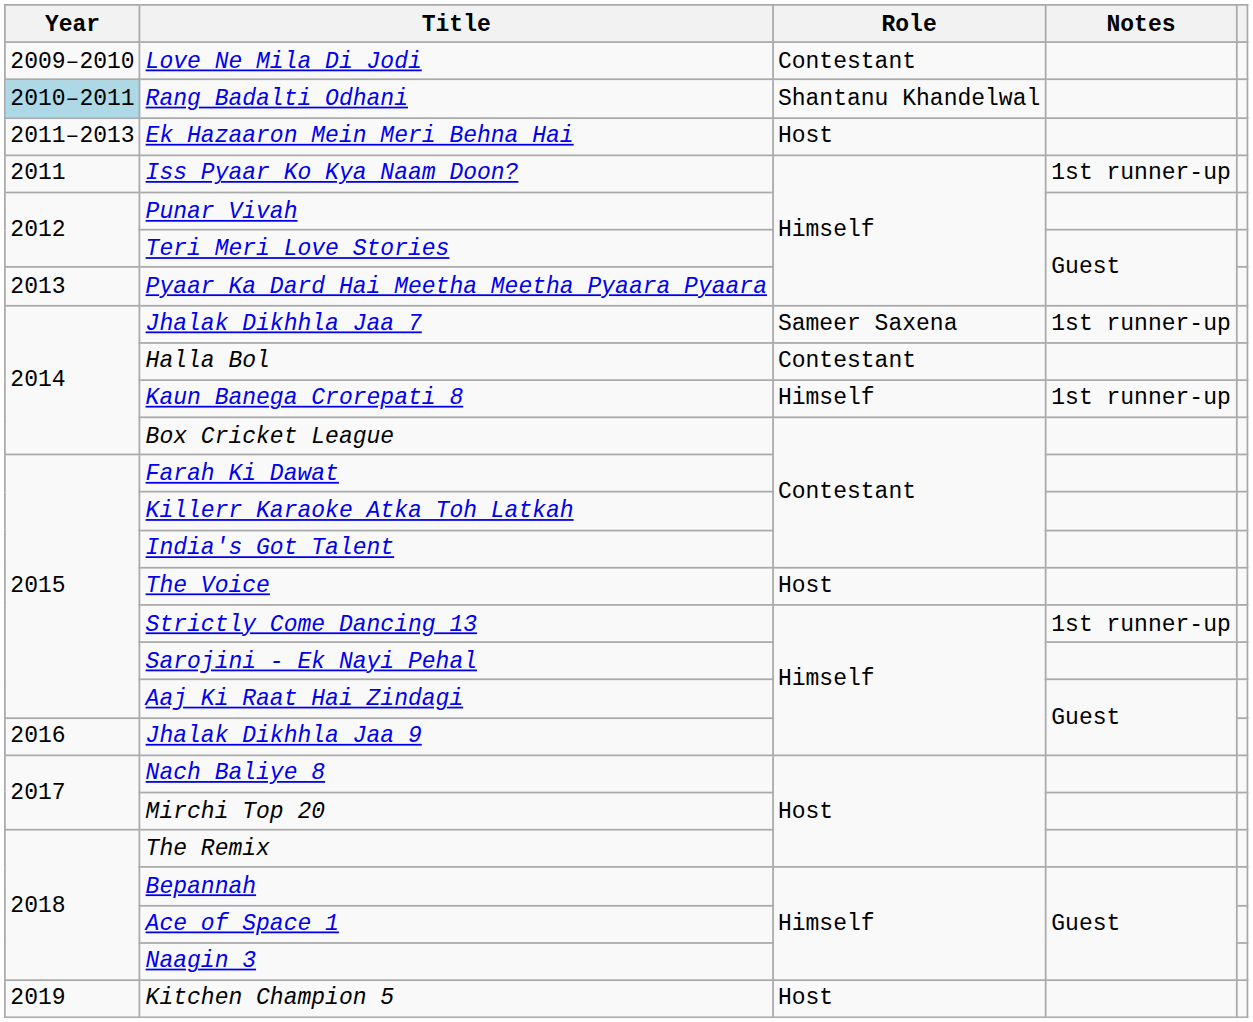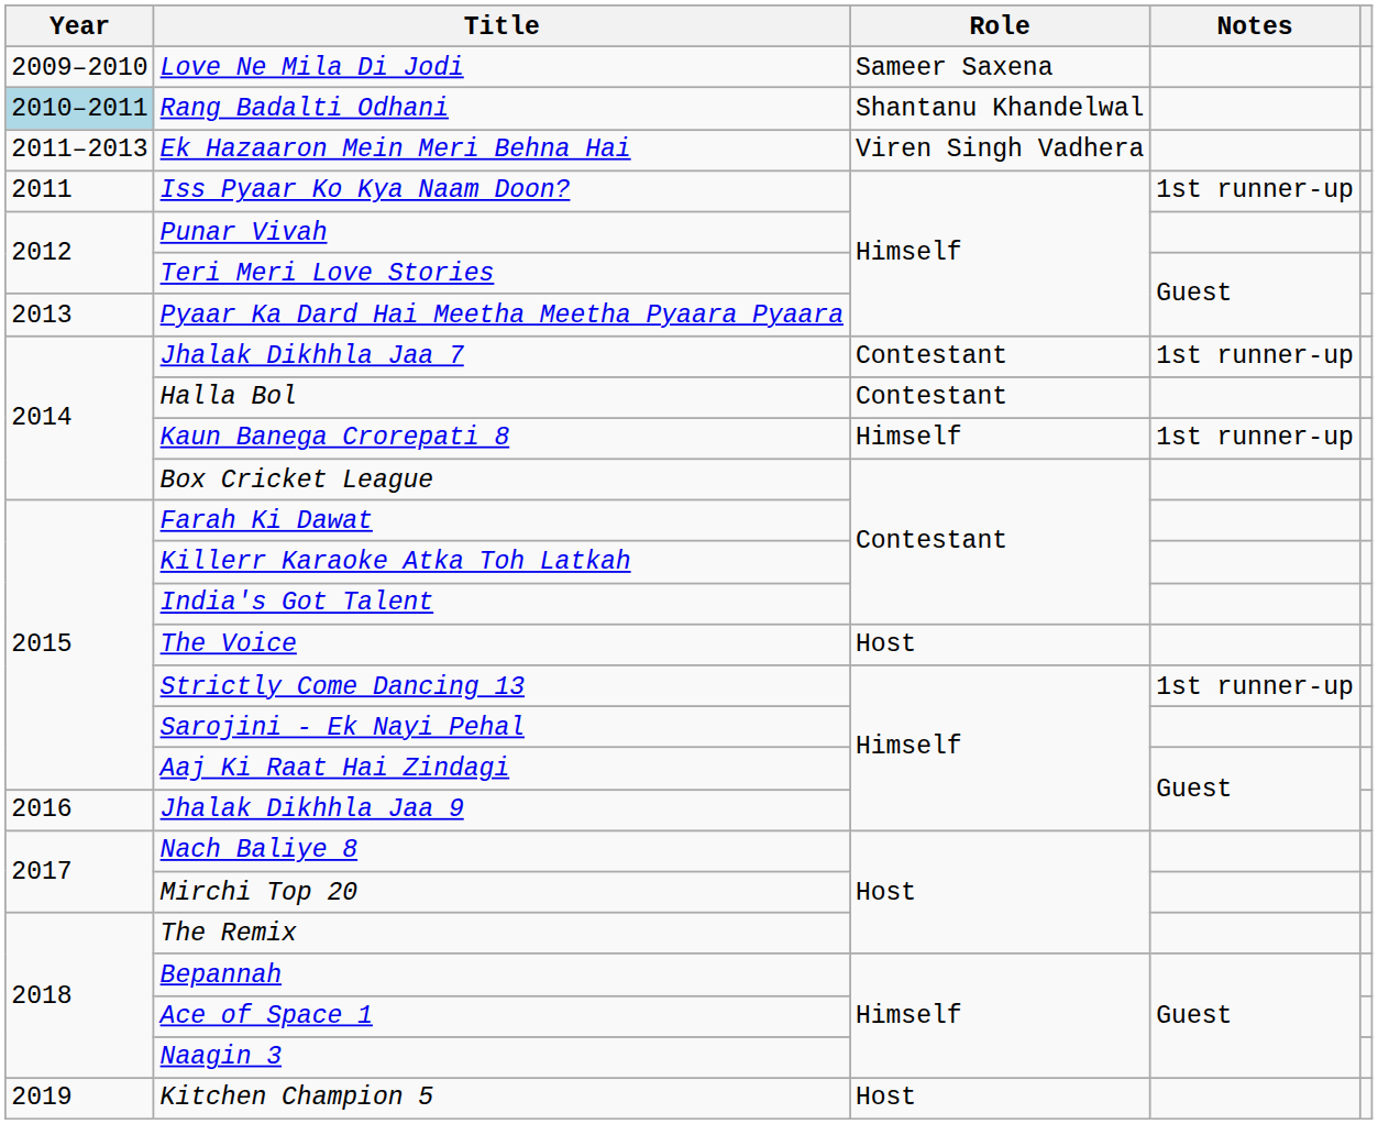 <table class="wikitable">
 <tr>
 <th>Year</th>
 <th>Title</th>
 <th>Role</th>
 <th>Notes</th>
 <th class="unsortable" scope="col"></th>
 </tr>
 <tr>
 <td>2009–2010</td>
 <td><em><a href='#'>Love Ne Mila Di Jodi</a></em></td>
-<td>Contestant</td>
+<td>Sameer Saxena</td>
 <td></td>
 <td style="text-align:center;"></td>
 </tr>
 <tr>
 <td style="background: lightblue;">2010–2011</td>
 <td><em><a href='#'>Rang Badalti Odhani</a></em></td>
 <td>Shantanu Khandelwal</td>
 <td></td>
 <td style="text-align:center;"></td>
 </tr>
 <tr>
 <td>2011–2013</td>
 <td><em><a href='#'>Ek Hazaaron Mein Meri Behna Hai</a></em></td>
-<td>Host</td>
+<td>Viren Singh Vadhera</td>
 <td></td>
 <td style="text-align:center;"></td>
 </tr>
 <tr>
 <td>2011</td>
 <td><em><a href='#'>Iss Pyaar Ko Kya Naam Doon?</a></em></td>
 <td rowspan="4">Himself</td>
 <td>1st runner-up</td>
 <td></td>
 </tr>
 <tr>
 <td rowspan="2">2012</td>
 <td><em><a href='#'>Punar Vivah</a></em></td>
 <td></td>
 <td style="text-align:center;"></td>
 </tr>
 <tr>
 <td><em><a href='#'>Teri Meri Love Stories</a></em></td>
 <td rowspan="2">Guest</td>
 <td></td>
 </tr>
 <tr>
 <td>2013</td>
 <td><em><a href='#'>Pyaar Ka Dard Hai Meetha Meetha Pyaara Pyaara</a></em></td>
 <td></td>
 </tr>
 <tr>
 <td rowspan="4">2014</td>
 <td><em><a href='#'>Jhalak Dikhhla Jaa 7</a></em></td>
-<td>Sameer Saxena</td>
+<td>Contestant</td>
 <td>1st runner-up</td>
 <td style="text-align:center;"></td>
 </tr>
 <tr>
 <td><em>Halla Bol</em></td>
 <td>Contestant</td>
 <td></td>
 <td style="text-align:center;"></td>
 </tr>
 <tr>
 <td><em><a href='#'>Kaun Banega Crorepati 8</a></em></td>
 <td>Himself</td>
 <td>1st runner-up</td>
 <td style="text-align:center;"></td>
 </tr>
 <tr>
 <td><em>Box Cricket League</em></td>
 <td rowspan="4">Contestant</td>
 <td></td>
 <td style="text-align:center;"></td>
 </tr>
 <tr>
 <td rowspan="7">2015</td>
 <td><em><a href='#'>Farah Ki Dawat</a></em></td>
 <td></td>
 <td style="text-align:center;"></td>
 </tr>
 <tr>
 <td><em><a href='#'>Killerr Karaoke Atka Toh Latkah</a></em></td>
 <td></td>
 <td style="text-align:center;"></td>
 </tr>
 <tr>
 <td><em><a href='#'>India's Got Talent</a></em></td>
 <td></td>
 <td style="text-align:center;"></td>
 </tr>
 <tr>
 <td><em><a href='#'>The Voice</a></em></td>
 <td>Host</td>
 <td></td>
 <td style="text-align:center;"></td>
 </tr>
 <tr>
 <td><em><a href='#'>Strictly Come Dancing 13</a></em></td>
 <td rowspan="4">Himself</td>
 <td>1st runner-up</td>
 <td style="text-align:center;"></td>
 </tr>
 <tr>
 <td><em><a href='#'>Sarojini - Ek Nayi Pehal</a></em></td>
 <td></td>
 <td style="text-align:center;"></td>
 </tr>
 <tr>
 <td><em><a href='#'>Aaj Ki Raat Hai Zindagi</a></em></td>
 <td rowspan="2">Guest</td>
 <td style="text-align:center;"></td>
 </tr>
 <tr>
 <td>2016</td>
 <td><em><a href='#'>Jhalak Dikhhla Jaa 9</a></em></td>
 <td style="text-align:center;"></td>
 </tr>
 <tr>
 <td rowspan="2">2017</td>
 <td><em><a href='#'>Nach Baliye 8</a></em></td>
 <td rowspan="3">Host</td>
 <td></td>
 <td style="text-align:center;"></td>
 </tr>
 <tr>
 <td><em>Mirchi Top 20</em></td>
 <td></td>
 <td></td>
 </tr>
 <tr>
 <td rowspan="4">2018</td>
 <td><em>The Remix</em></td>
 <td></td>
 <td style="text-align:center;"></td>
 </tr>
 <tr>
 <td><em><a href='#'>Bepannah</a></em></td>
 <td rowspan="3">Himself</td>
 <td rowspan="3">Guest</td>
 <td style="text-align:center;"></td>
 </tr>
 <tr>
 <td><em><a href='#'>Ace of Space 1</a></em></td>
 <td style="text-align:center;"></td>
 </tr>
 <tr>
 <td><em><a href='#'>Naagin 3</a></em></td>
 <td style="text-align:center;"></td>
 </tr>
 <tr>
 <td>2019</td>
 <td><em>Kitchen Champion 5</em></td>
 <td>Host</td>
 <td></td>
 <td style="text-align:center;"></td>
 </tr>
 </table>
